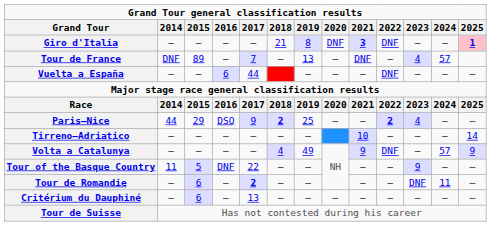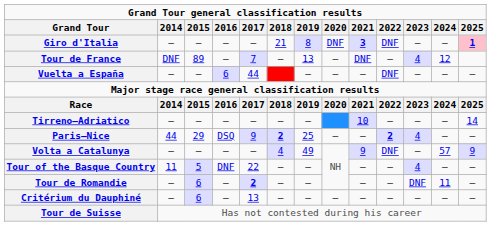 <table class="wikitable plainrowheaders">
 <tr>
 <td colspan=13 align="center"><strong>Grand Tour general classification results</strong></td>
 </tr>
 <tr>
 <th scope="col">Grand Tour</th>
 <th scope="col">2014</th>
 <th scope="col">2015</th>
 <th scope="col">2016</th>
 <th scope="col">2017</th>
 <th scope="col">2018</th>
 <th scope="col">2019</th>
 <th scope="col">2020</th>
 <th scope="col">2021</th>
 <th scope="col">2022</th>
 <th scope="col">2023</th>
 <th scope="col">2024</th>
 <th scope="col">2025</th>
 </tr>
 <tr style="text-align:center;">
 <th scope="row"> <a href='#'>Giro d'Italia</a></th>
 <td>—</td>
 <td>—</td>
 <td>—</td>
 <td>—</td>
 <td><a href='#'>21</a></td>
 <td style="background:#ddf;"><a href='#'>8</a></td>
 <td><a href='#'>DNF</a></td>
 <td style="background:#ddf;"><a href='#'><strong>3</strong></a></td>
 <td><a href='#'>DNF</a></td>
 <td>—</td>
 <td>—</td>
 <td style="background:pink;"><a href='#'><strong>1</strong></a></td>
 </tr>
 <tr style="text-align:center;">
 <th scope="row"> <a href='#'>Tour de France</a></th>
 <td><a href='#'>DNF</a></td>
 <td><a href='#'>89</a></td>
 <td>—</td>
 <td style="background:#ddf;"><a href='#'>7</a></td>
 <td>—</td>
 <td><a href='#'>13</a></td>
 <td>—</td>
 <td><a href='#'>DNF</a></td>
 <td>—</td>
 <td style="background:#ddf;"><a href='#'>4</a></td>
-<td><a href='#'>57</a></td>
+<td><a href='#'>12</a></td>
 <td></td>
 </tr>
 <tr style="text-align:center;">
 <th scope="row"> <a href='#'>Vuelta a España</a></th>
 <td>—</td>
 <td>—</td>
 <td style="background:#ddf;"><a href='#'>6</a></td>
 <td><a href='#'>44</a></td>
 <td style="background:red"></td>
 <td>—</td>
 <td>—</td>
 <td>—</td>
 <td><a href='#'>DNF</a></td>
 <td>—</td>
 <td>—</td>
 <td>—</td>
 </tr>
 <tr>
 <td colspan=13 align="center"><strong>Major stage race general classification results</strong></td>
 </tr>
 <tr>
 <th scope="col">Race</th>
 <th scope="col">2014</th>
 <th scope="col">2015</th>
 <th scope="col">2016</th>
 <th scope="col">2017</th>
 <th scope="col">2018</th>
 <th scope="col">2019</th>
 <th scope="col">2020</th>
 <th scope="col">2021</th>
 <th scope="col">2022</th>
 <th scope="col">2023</th>
 <th scope="col">2024</th>
 <th scope="col">2025</th>
 </tr>
 <tr style="text-align:center;">
+<th scope="row"> <a href='#'>Tirreno–Adriatico</a></th>
+<td>—</td>
+<td>—</td>
+<td>—</td>
+<td>—</td>
+<td>—</td>
+<td>—</td>
+<td style="background:dodgerblue;"></td>
+<td style="background:#ddf;"><a href='#'>10</a></td>
+<td>—</td>
+<td>—</td>
+<td>—</td>
+<td><a href='#'>14</a></td>
+</tr>
+<tr style="text-align:center;">
 <th scope="row"> <a href='#'>Paris–Nice</a></th>
 <td><a href='#'>44</a></td>
 <td><a href='#'>29</a></td>
 <td><a href='#'>DSQ</a></td>
 <td style="background:#ddf;"><a href='#'>9</a></td>
 <td style="background:#ddf;"><a href='#'><strong>2</strong></a></td>
 <td><a href='#'>25</a></td>
 <td>—</td>
 <td>—</td>
 <td style="background:#ddf;"><a href='#'><strong>2</strong></a></td>
 <td style="background:#ddf;"><a href='#'>4</a></td>
 <td>—</td>
 <td>—</td>
-</tr>
-<tr style="text-align:center;">
-<th scope="row"> <a href='#'>Tirreno–Adriatico</a></th>
-<td>—</td>
-<td>—</td>
-<td>—</td>
-<td>—</td>
-<td>—</td>
-<td>—</td>
-<td style="background:dodgerblue;"></td>
-<td style="background:#ddf;"><a href='#'>10</a></td>
-<td>—</td>
-<td>—</td>
-<td>—</td>
-<td><a href='#'>14</a></td>
 </tr>
 <tr style="text-align:center;">
 <th scope="row"> <a href='#'>Volta a Catalunya</a></th>
 <td>—</td>
 <td>—</td>
 <td>—</td>
 <td>—</td>
 <td style="background:#ddf;"><a href='#'>4</a></td>
 <td><a href='#'>49</a></td>
 <td style="color:#4d4d4d;" rowspan=3>NH</td>
 <td style="background:#ddf;"><a href='#'>9</a></td>
 <td><a href='#'>DNF</a></td>
 <td>—</td>
 <td><a href='#'>57</a></td>
 <td style="background:#ddf;"><a href='#'>9</a></td>
 </tr>
 <tr style="text-align:center;">
 <th scope="row"> <a href='#'>Tour of the Basque Country</a></th>
 <td><a href='#'>11</a></td>
 <td style="background:#ddf;"><a href='#'>5</a></td>
 <td><a href='#'>DNF</a></td>
 <td><a href='#'>22</a></td>
 <td>—</td>
 <td>—</td>
 <td>—</td>
 <td>—</td>
-<td style="background:#ddf;"><a href='#'>9</a></td>
+<td style="background:#ddf;"><a href='#'>4</a></td>
 <td>—</td>
 <td>—</td>
 </tr>
 <tr style="text-align:center;">
 <th scope="row"> <a href='#'>Tour de Romandie</a></th>
 <td>—</td>
 <td style="background:#ddf;"><a href='#'>6</a></td>
 <td>—</td>
 <td style="background:#ddf;"><a href='#'><strong>2</strong></a></td>
 <td>—</td>
 <td>—</td>
 <td>—</td>
 <td>—</td>
 <td><a href='#'>DNF</a></td>
 <td><a href='#'>11</a></td>
 <td>—</td>
 </tr>
 <tr style="text-align:center;">
 <th scope="row"> <a href='#'>Critérium du Dauphiné</a></th>
 <td>—</td>
 <td style="background:#ddf;"><a href='#'>6</a></td>
 <td>—</td>
 <td><a href='#'>13</a></td>
 <td>—</td>
 <td>—</td>
 <td>—</td>
 <td>—</td>
 <td>—</td>
 <td>—</td>
 <td>—</td>
 <td>—</td>
 </tr>
 <tr style="text-align:center;">
 <th scope="row"> <a href='#'>Tour de Suisse</a></th>
 <td style="color:#4d4d4d;" colspan=12>Has not contested during his career</td>
 </tr>
 </table>
